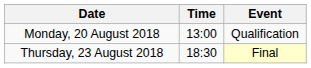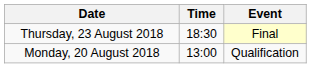 <table class = "wikitable" style="text-align:center;">
 <tr>
 <th width=220>Date</th>
 <th width=50>Time</th>
 <th width=100>Event</th>
 </tr>
 <tr>
+<td>Thursday, 23 August 2018</td>
+<td>18:30</td>
+<td bgcolor=ffffcc>Final</td>
+</tr>
+<tr>
 <td>Monday, 20 August 2018</td>
 <td>13:00</td>
 <td>Qualification</td>
 </tr>
-<tr>
-<td>Thursday, 23 August 2018</td>
-<td>18:30</td>
-<td bgcolor=ffffcc>Final</td>
-</tr>
 </table>
